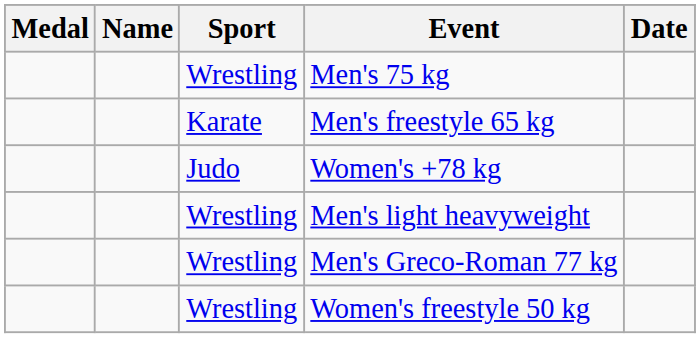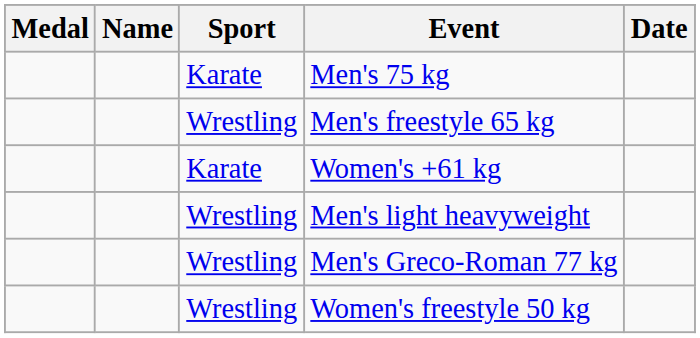 <table class="wikitable sortable"  style="font-size:95%">
 <tr>
 <th>Medal</th>
 <th>Name</th>
 <th>Sport</th>
 <th>Event</th>
 <th>Date</th>
 </tr>
 <tr>
 <td></td>
 <td></td>
-<td><a href='#'>Wrestling</a></td>
+<td><a href='#'>Karate</a></td>
 <td><a href='#'>Men's 75 kg</a></td>
 <td></td>
 </tr>
 <tr>
 <td></td>
 <td></td>
-<td><a href='#'>Karate</a></td>
+<td><a href='#'>Wrestling</a></td>
 <td><a href='#'>Men's freestyle 65 kg</a></td>
 <td></td>
 </tr>
 <tr>
 <td></td>
 <td></td>
-<td><a href='#'>Judo</a></td>
-<td><a href='#'>Women's +78 kg</a></td>
+<td><a href='#'>Karate</a></td>
+<td><a href='#'>Women's +61 kg</a></td>
 <td></td>
 </tr>
 <tr>
 <td></td>
 <td></td>
 <td><a href='#'>Wrestling</a></td>
 <td><a href='#'>Men's light heavyweight</a></td>
 <td></td>
 </tr>
 <tr>
 <td></td>
 <td></td>
 <td><a href='#'>Wrestling</a></td>
 <td><a href='#'>Men's Greco-Roman 77 kg</a></td>
 <td></td>
 </tr>
 <tr>
 <td></td>
 <td></td>
 <td><a href='#'>Wrestling</a></td>
 <td><a href='#'>Women's freestyle 50 kg</a></td>
 <td></td>
 </tr>
 </table>
